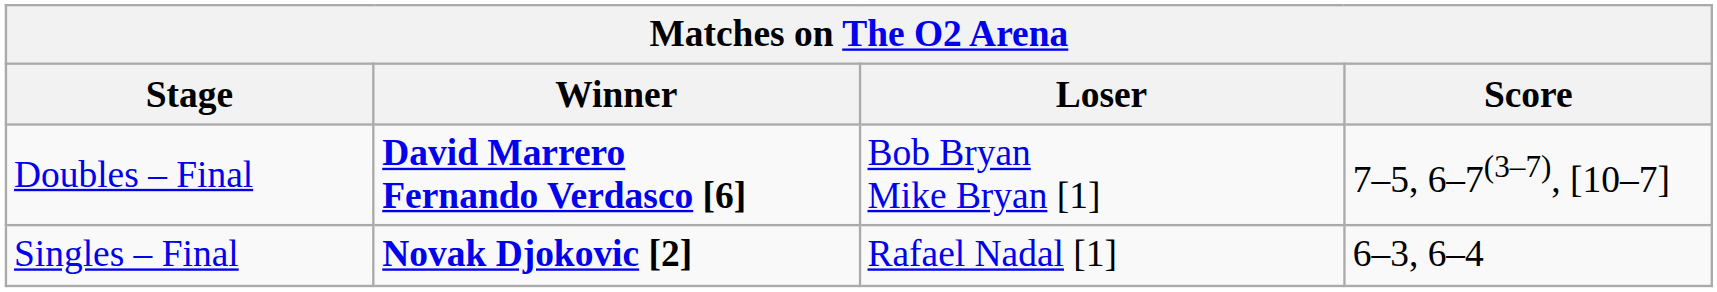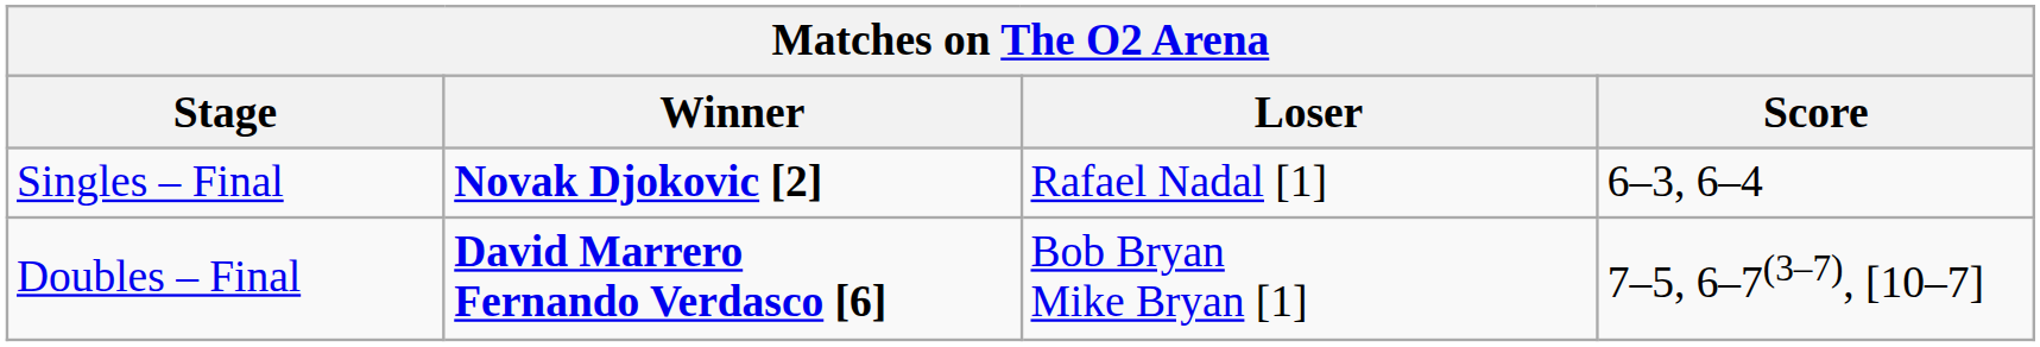 <table class="wikitable collapsible uncollapsed" border=1 style="margin:1em auto;">
 <tr>
 <th colspan=4>Matches on <a href='#'>The O2 Arena</a></th>
 </tr>
 <tr>
 <th width=150>Stage</th>
 <th width=200>Winner</th>
 <th width=200>Loser</th>
 <th width=150>Score</th>
 </tr>
 <tr>
+<td><a href='#'>Singles – Final</a></td>
+<td> <strong><a href='#'>Novak Djokovic</a> [2]</strong></td>
+<td> <a href='#'>Rafael Nadal</a> [1]</td>
+<td>6–3, 6–4</td>
+</tr>
+<tr>
 <td><a href='#'>Doubles – Final</a></td>
 <td> <strong><a href='#'>David Marrero</a></strong> <br>  <strong><a href='#'>Fernando Verdasco</a> [6]</strong></td>
 <td> <a href='#'>Bob Bryan</a> <br>  <a href='#'>Mike Bryan</a> [1]</td>
 <td>7–5, 6–7<sup>(3–7)</sup>, [10–7]</td>
 </tr>
-<tr>
-<td><a href='#'>Singles – Final</a></td>
-<td> <strong><a href='#'>Novak Djokovic</a> [2]</strong></td>
-<td> <a href='#'>Rafael Nadal</a> [1]</td>
-<td>6–3, 6–4</td>
-</tr>
 </table>
